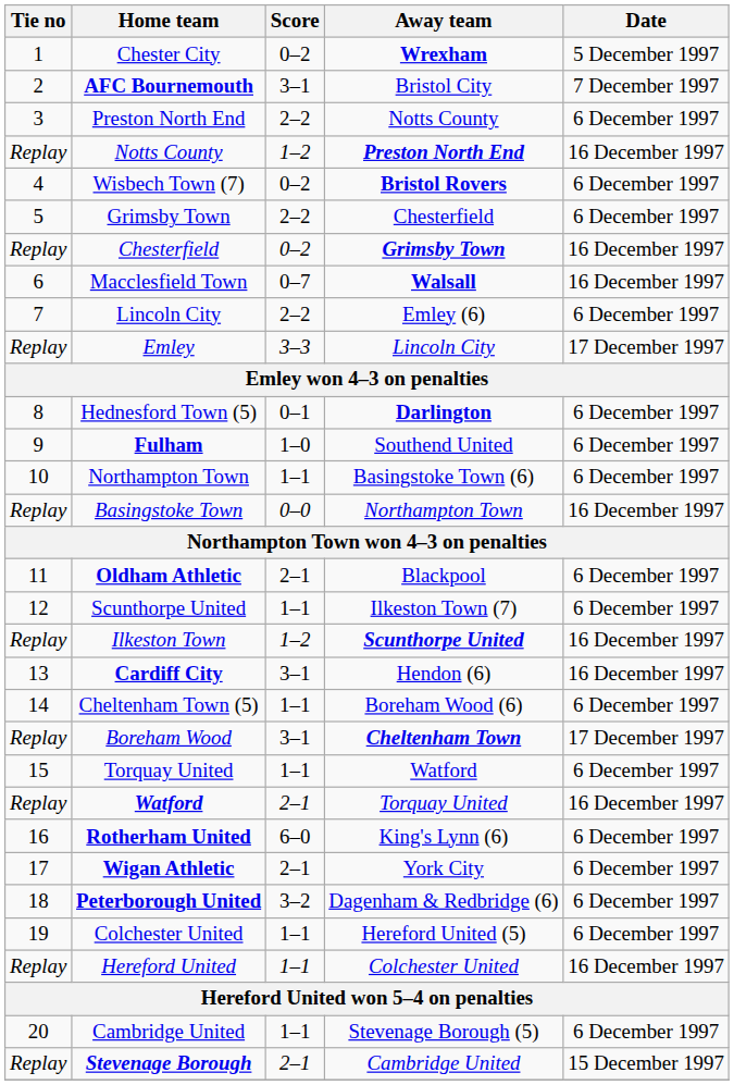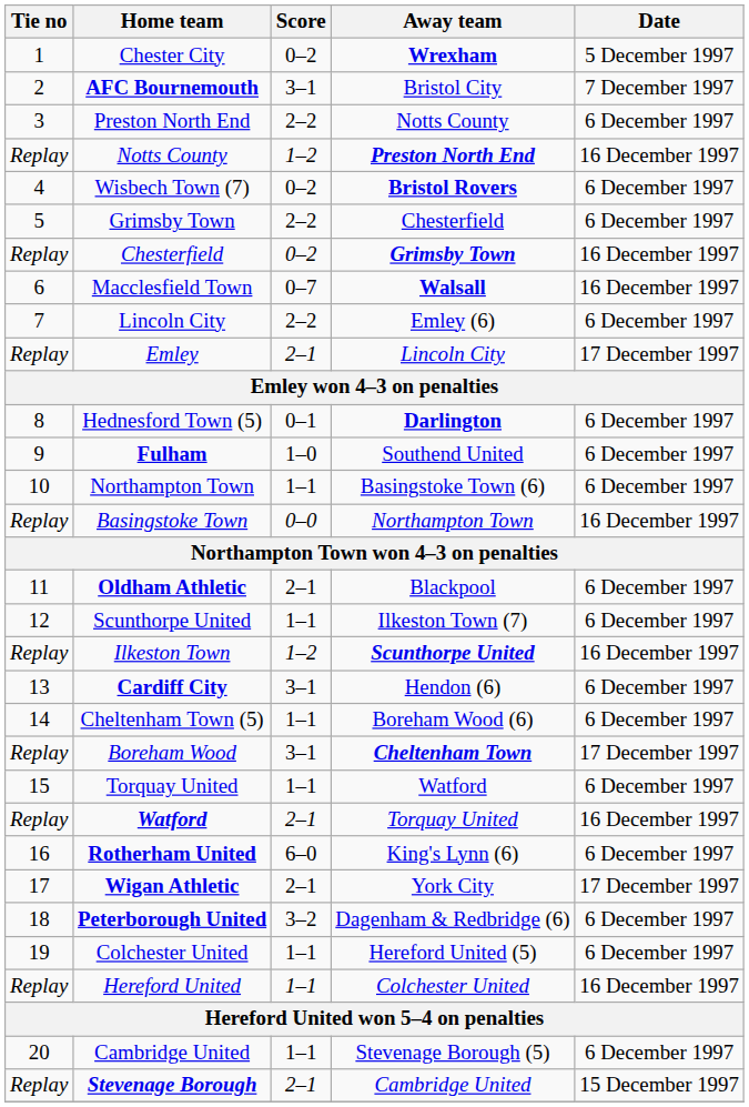 <table class="wikitable" style="text-align: center">
 <tr>
 <th>Tie no</th>
 <th>Home team</th>
 <th>Score</th>
 <th>Away team</th>
 <th>Date</th>
 </tr>
 <tr>
 <td>1</td>
 <td><a href='#'>Chester City</a></td>
 <td>0–2</td>
 <td><strong><a href='#'>Wrexham</a></strong></td>
 <td>5 December 1997</td>
 </tr>
 <tr>
 <td>2</td>
 <td><strong><a href='#'>AFC Bournemouth</a></strong></td>
 <td>3–1</td>
 <td><a href='#'>Bristol City</a></td>
 <td>7 December 1997</td>
 </tr>
 <tr>
 <td>3</td>
 <td><a href='#'>Preston North End</a></td>
 <td>2–2</td>
 <td><a href='#'>Notts County</a></td>
 <td>6 December 1997</td>
 </tr>
 <tr>
 <td><em>Replay</em></td>
 <td><em><a href='#'>Notts County</a></em></td>
 <td><em>1–2</em></td>
 <td><strong><em><a href='#'>Preston North End</a></em></strong></td>
 <td>16 December 1997</td>
 </tr>
 <tr>
 <td>4</td>
 <td><a href='#'>Wisbech Town</a> (7)</td>
 <td>0–2</td>
 <td><strong><a href='#'>Bristol Rovers</a></strong></td>
 <td>6 December 1997</td>
 </tr>
 <tr>
 <td>5</td>
 <td><a href='#'>Grimsby Town</a></td>
 <td>2–2</td>
 <td><a href='#'>Chesterfield</a></td>
 <td>6 December 1997</td>
 </tr>
 <tr>
 <td><em>Replay</em></td>
 <td><em><a href='#'>Chesterfield</a></em></td>
 <td><em>0–2</em></td>
 <td><strong><em><a href='#'>Grimsby Town</a></em></strong></td>
 <td>16 December 1997</td>
 </tr>
 <tr>
 <td>6</td>
 <td><a href='#'>Macclesfield Town</a></td>
 <td>0–7</td>
 <td><strong><a href='#'>Walsall</a></strong></td>
 <td>16 December 1997</td>
 </tr>
 <tr>
 <td>7</td>
 <td><a href='#'>Lincoln City</a></td>
 <td>2–2</td>
 <td><a href='#'>Emley</a> (6)</td>
 <td>6 December 1997</td>
 </tr>
 <tr>
 <td><em>Replay</em></td>
 <td><em><a href='#'>Emley</a></em></td>
-<td><em>3–3</em></td>
+<td><em>2–1</em></td>
 <td><em><a href='#'>Lincoln City</a></em></td>
 <td>17 December 1997</td>
 </tr>
 <tr>
 <th colspan=5>Emley won 4–3 on penalties</th>
 </tr>
 <tr>
 <td>8</td>
 <td><a href='#'>Hednesford Town</a> (5)</td>
 <td>0–1</td>
 <td><strong><a href='#'>Darlington</a></strong></td>
 <td>6 December 1997</td>
 </tr>
 <tr>
 <td>9</td>
 <td><strong><a href='#'>Fulham</a></strong></td>
 <td>1–0</td>
 <td><a href='#'>Southend United</a></td>
 <td>6 December 1997</td>
 </tr>
 <tr>
 <td>10</td>
 <td><a href='#'>Northampton Town</a></td>
 <td>1–1</td>
 <td><a href='#'>Basingstoke Town</a> (6)</td>
 <td>6 December 1997</td>
 </tr>
 <tr>
 <td><em>Replay</em></td>
 <td><em><a href='#'>Basingstoke Town</a></em></td>
 <td><em>0–0</em></td>
 <td><em><a href='#'>Northampton Town</a></em></td>
 <td>16 December 1997</td>
 </tr>
 <tr>
 <th colspan=5>Northampton Town won 4–3 on penalties</th>
 </tr>
 <tr>
 <td>11</td>
 <td><strong><a href='#'>Oldham Athletic</a></strong></td>
 <td>2–1</td>
 <td><a href='#'>Blackpool</a></td>
 <td>6 December 1997</td>
 </tr>
 <tr>
 <td>12</td>
 <td><a href='#'>Scunthorpe United</a></td>
 <td>1–1</td>
 <td><a href='#'>Ilkeston Town</a> (7)</td>
 <td>6 December 1997</td>
 </tr>
 <tr>
 <td><em>Replay</em></td>
 <td><em><a href='#'>Ilkeston Town</a></em></td>
 <td><em>1–2</em></td>
 <td><strong><em><a href='#'>Scunthorpe United</a></em></strong></td>
 <td>16 December 1997</td>
 </tr>
 <tr>
 <td>13</td>
 <td><strong><a href='#'>Cardiff City</a></strong></td>
 <td>3–1</td>
 <td><a href='#'>Hendon</a> (6)</td>
-<td>16 December 1997</td>
+<td>6 December 1997</td>
 </tr>
 <tr>
 <td>14</td>
 <td><a href='#'>Cheltenham Town</a> (5)</td>
 <td>1–1</td>
 <td><a href='#'>Boreham Wood</a> (6)</td>
 <td>6 December 1997</td>
 </tr>
 <tr>
 <td><em>Replay</em></td>
 <td><em><a href='#'>Boreham Wood</a></em></td>
 <td>3–1</td>
 <td><strong><em><a href='#'>Cheltenham Town</a></em></strong></td>
 <td>17 December 1997</td>
 </tr>
 <tr>
 <td>15</td>
 <td><a href='#'>Torquay United</a></td>
 <td>1–1</td>
 <td><a href='#'>Watford</a></td>
 <td>6 December 1997</td>
 </tr>
 <tr>
 <td><em>Replay</em></td>
 <td><strong><em><a href='#'>Watford</a></em></strong></td>
 <td><em>2–1</em></td>
 <td><em><a href='#'>Torquay United</a></em></td>
 <td>16 December 1997</td>
 </tr>
 <tr>
 <td>16</td>
 <td><strong><a href='#'>Rotherham United</a></strong></td>
 <td>6–0</td>
 <td><a href='#'>King's Lynn</a> (6)</td>
 <td>6 December 1997</td>
 </tr>
 <tr>
 <td>17</td>
 <td><strong><a href='#'>Wigan Athletic</a></strong></td>
 <td>2–1</td>
 <td><a href='#'>York City</a></td>
-<td>6 December 1997</td>
+<td>17 December 1997</td>
 </tr>
 <tr>
 <td>18</td>
 <td><strong><a href='#'>Peterborough United</a></strong></td>
 <td>3–2</td>
 <td><a href='#'>Dagenham & Redbridge</a> (6)</td>
 <td>6 December 1997</td>
 </tr>
 <tr>
 <td>19</td>
 <td><a href='#'>Colchester United</a></td>
 <td>1–1</td>
 <td><a href='#'>Hereford United</a> (5)</td>
 <td>6 December 1997</td>
 </tr>
 <tr>
 <td><em>Replay</em></td>
 <td><em><a href='#'>Hereford United</a></em></td>
 <td><em>1–1</em></td>
 <td><em><a href='#'>Colchester United</a></em></td>
 <td>16 December 1997</td>
 </tr>
 <tr>
 <th colspan=5>Hereford United won 5–4 on penalties</th>
 </tr>
 <tr>
 <td>20</td>
 <td><a href='#'>Cambridge United</a></td>
 <td>1–1</td>
 <td><a href='#'>Stevenage Borough</a> (5)</td>
 <td>6 December 1997</td>
 </tr>
 <tr>
 <td><em>Replay</em></td>
 <td><strong><em><a href='#'>Stevenage Borough</a></em></strong></td>
 <td><em>2–1</em></td>
 <td><em><a href='#'>Cambridge United</a></em></td>
 <td>15 December 1997</td>
 </tr>
 <tr>
 </tr>
 </table>
